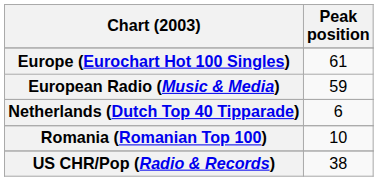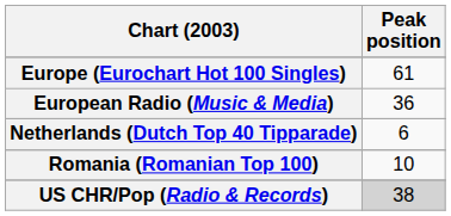 <table class="wikitable sortable plainrowheaders" style="text-align:center">
 <tr>
 <th>Chart (2003)</th>
 <th>Peak<br>position</th>
 </tr>
 <tr>
 </tr>
 <tr>
 </tr>
 <tr>
 </tr>
 <tr>
 <th scope="row">Europe (<a href='#'>Eurochart Hot 100 Singles</a>)</th>
 <td>61</td>
 </tr>
 <tr>
 <th scope="row">European Radio (<em><a href='#'>Music & Media</a></em>)</th>
-<td>59</td>
+<td>36</td>
 </tr>
 <tr>
 </tr>
 <tr>
 </tr>
 <tr>
 <th scope="row">Netherlands (<a href='#'>Dutch Top 40 Tipparade</a>)</th>
 <td align="center">6</td>
 </tr>
 <tr>
 </tr>
 <tr>
 </tr>
 <tr>
 <th scope="row">Romania (<a href='#'>Romanian Top 100</a>)</th>
 <td align="center">10</td>
 </tr>
 <tr>
 </tr>
 <tr>
 </tr>
 <tr>
 </tr>
 <tr>
 <th scope="row">US CHR/Pop (<em><a href='#'>Radio & Records</a></em>)</th>
-<td>38</td>
+<td style="background: lightgrey;">38</td>
 </tr>
 </table>
